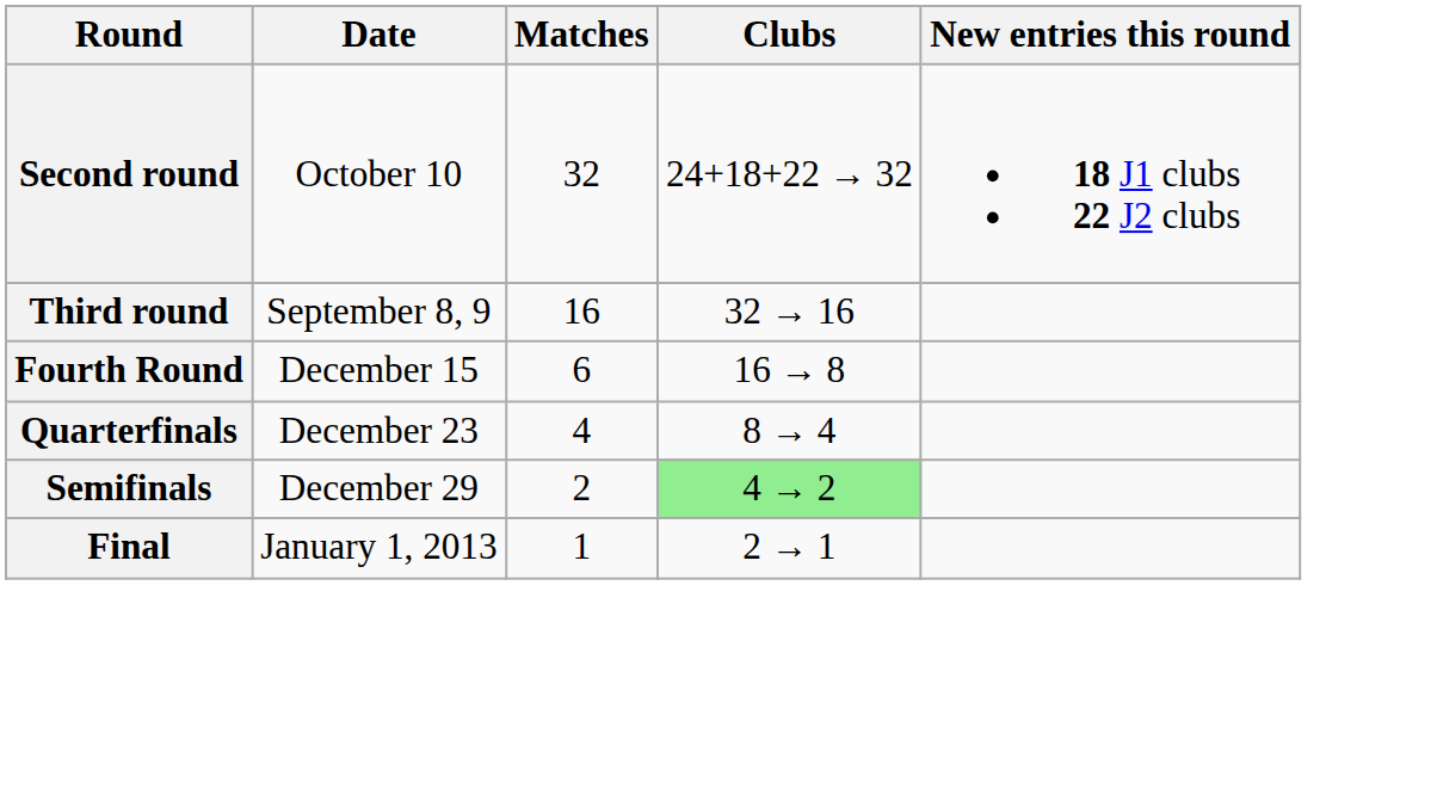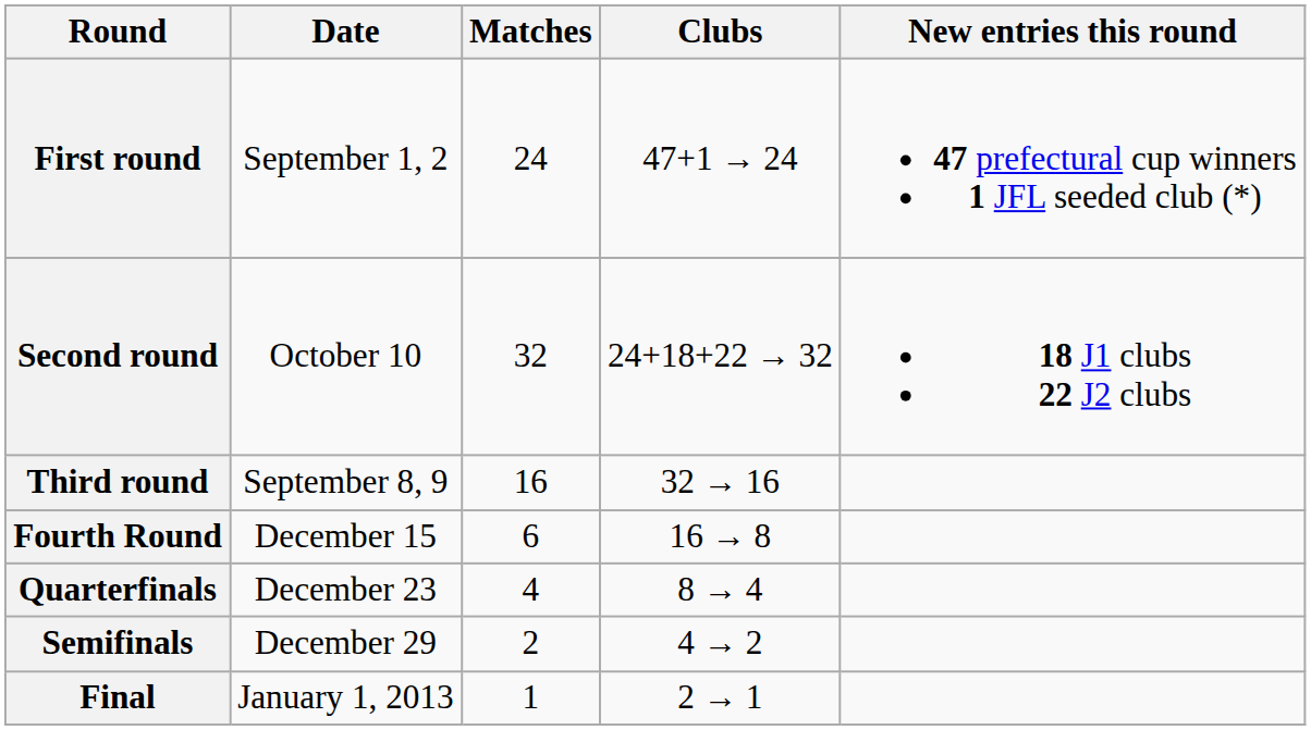 <table class="wikitable" style="text-align: center">
 <tr>
 <th>Round</th>
 <th>Date</th>
 <th>Matches</th>
 <th style="width:100px;">Clubs</th>
 <th>New entries this round</th>
+</tr>
+<tr>
+<th>First round</th>
+<td>September 1, 2</td>
+<td>24</td>
+<td>47+1 → 24</td>
+<td><br><ul><li><strong>47</strong> <a href='#'>prefectural</a> cup winners</li><li><strong>1</strong> <a href='#'>JFL</a> seeded club (*)</li></ul></td>
 </tr>
 <tr>
 <th>Second round</th>
 <td>October 10</td>
 <td>32</td>
 <td>24+18+22 → 32</td>
 <td><br><ul><li><strong>18</strong> <a href='#'>J1</a> clubs</li><li><strong>22</strong> <a href='#'>J2</a> clubs</li></ul></td>
 </tr>
 <tr>
 <th>Third round</th>
 <td>September 8, 9</td>
 <td>16</td>
 <td>32 → 16</td>
 <td></td>
 </tr>
 <tr>
 <th>Fourth Round</th>
 <td>December 15</td>
 <td>6</td>
 <td>16 → 8</td>
 <td></td>
 </tr>
 <tr>
 <th>Quarterfinals</th>
 <td>December 23</td>
 <td>4</td>
 <td>8 → 4</td>
 <td></td>
 </tr>
 <tr>
 <th>Semifinals</th>
 <td>December 29</td>
 <td>2</td>
-<td style="background: lightgreen;">4 → 2</td>
+<td>4 → 2</td>
 <td></td>
 </tr>
 <tr>
 <th>Final</th>
 <td>January 1, 2013</td>
 <td>1</td>
 <td>2 → 1</td>
 <td></td>
 </tr>
 </table>
